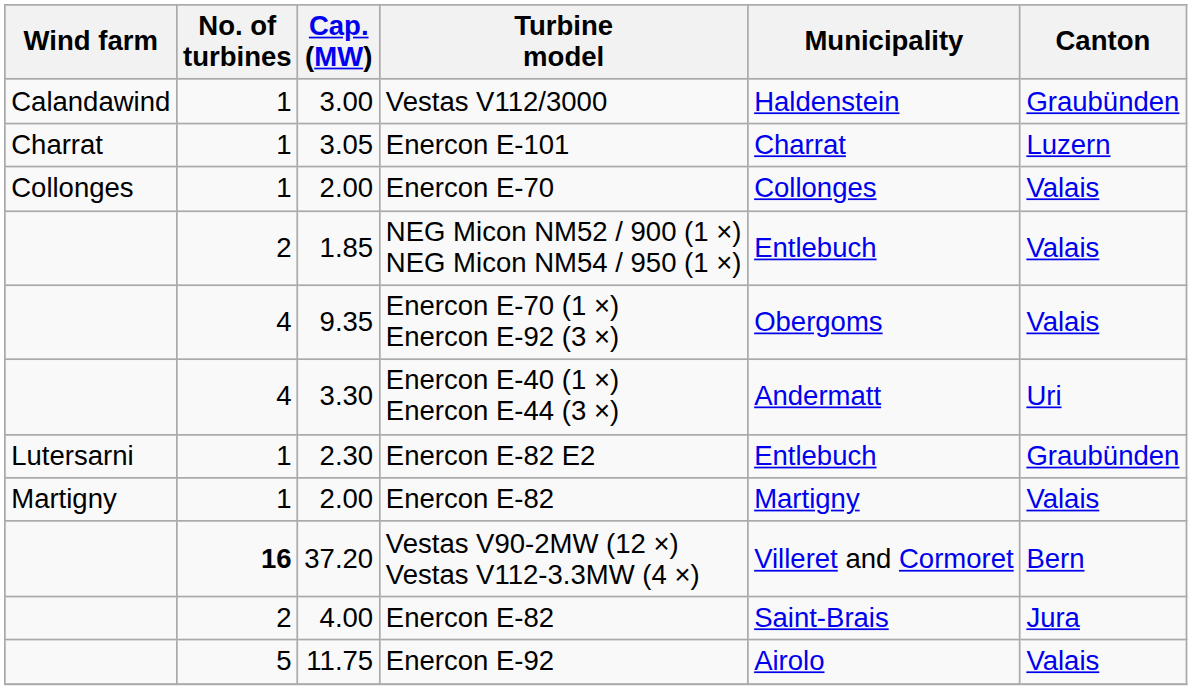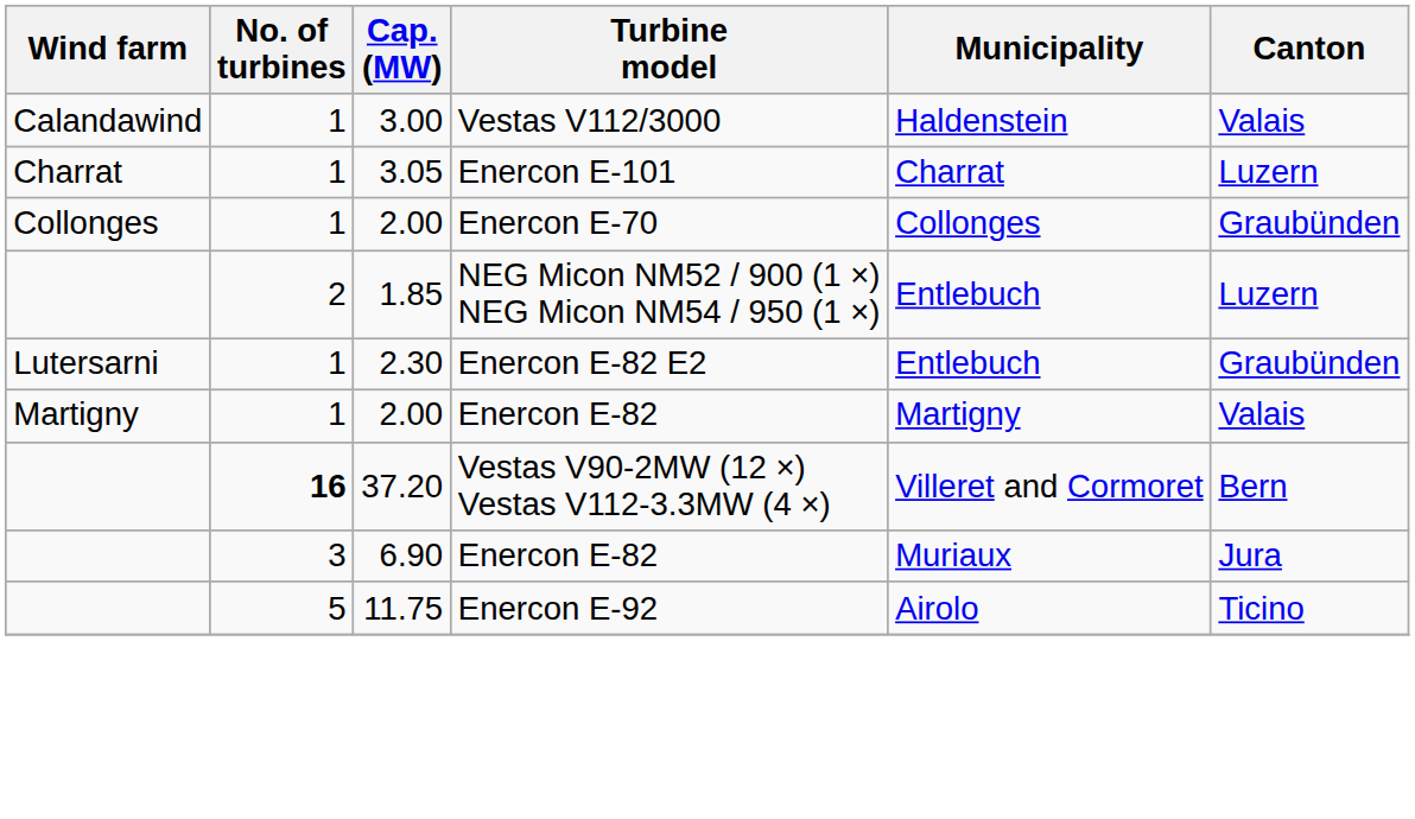 <table class="wikitable sortable">
 <tr>
 <th>Wind farm</th>
 <th>No. of<br>turbines</th>
 <th><a href='#'>Cap.</a><br>(<a href='#'>MW</a>)</th>
 <th>Turbine<br>model</th>
 <th>Municipality</th>
 <th>Canton</th>
 </tr>
 <tr>
 <td>Calandawind</td>
 <td style="text-align:right">1</td>
 <td style="text-align:right" data-sort-value="3050">3.00</td>
 <td>Vestas V112/3000 </td>
 <td><a href='#'>Haldenstein</a></td>
-<td><a href='#'>Graubünden</a></td>
+<td><a href='#'>Valais</a></td>
 </tr>
 <tr>
 <td>Charrat</td>
 <td style="text-align:right">1</td>
 <td style="text-align:right" data-sort-value="3050">3.05</td>
 <td>Enercon E-101</td>
 <td><a href='#'>Charrat</a></td>
 <td><a href='#'>Luzern</a></td>
 </tr>
 <tr>
 <td>Collonges</td>
 <td style="text-align:right">1</td>
 <td style="text-align:right" data-sort-value="2000">2.00</td>
 <td>Enercon E-70</td>
 <td><a href='#'>Collonges</a></td>
-<td><a href='#'>Valais</a></td>
+<td><a href='#'>Graubünden</a></td>
 </tr>
 <tr>
 <td></td>
 <td style="text-align:right">2</td>
 <td style="text-align:right" data-sort-value="1850">1.85</td>
 <td>NEG Micon NM52 / 900 (1 ×)<br>NEG Micon NM54 / 950 (1 ×)</td>
 <td><a href='#'>Entlebuch</a></td>
-<td><a href='#'>Valais</a></td>
-</tr>
-<tr>
-<td></td>
-<td style="text-align:right">4</td>
-<td style="text-align:right" data-sort-value="9350">9.35</td>
-<td>Enercon E-70 (1 ×)<br>Enercon E-92 (3 ×)</td>
-<td><a href='#'>Obergoms</a></td>
-<td><a href='#'>Valais</a></td>
-</tr>
-<tr>
-<td></td>
-<td style="text-align:right">4</td>
-<td style="text-align:right" data-sort-value="3300">3.30</td>
-<td>Enercon E-40 (1 ×)<br>Enercon E-44 (3 ×)</td>
-<td><a href='#'>Andermatt</a></td>
-<td><a href='#'>Uri</a></td>
+<td><a href='#'>Luzern</a></td>
 </tr>
 <tr>
 <td>Lutersarni</td>
 <td style="text-align:right">1</td>
 <td style="text-align:right" data-sort-value="2300">2.30</td>
 <td>Enercon E-82 E2</td>
 <td><a href='#'>Entlebuch</a></td>
 <td><a href='#'>Graubünden</a></td>
 </tr>
 <tr>
 <td>Martigny</td>
 <td style="text-align:right">1</td>
 <td style="text-align:right" data-sort-value="2000">2.00</td>
 <td>Enercon E-82</td>
 <td><a href='#'>Martigny</a></td>
 <td><a href='#'>Valais</a></td>
 </tr>
 <tr>
 <td></td>
 <td style="text-align:right"><strong>16</strong></td>
 <td style="text-align:right" data-sort-value="37200">37.20</td>
 <td>Vestas V90-2MW (12 ×)<br>Vestas V112-3.3MW (4 ×)</td>
 <td><a href='#'>Villeret</a> and <a href='#'>Cormoret</a></td>
 <td><a href='#'>Bern</a></td>
 </tr>
 <tr>
 <td></td>
-<td style="text-align:right">2</td>
-<td style="text-align:right" data-sort-value="4000">4.00</td>
+<td style="text-align:right">3</td>
+<td style="text-align:right" data-sort-value="6900">6.90</td>
 <td>Enercon E-82</td>
-<td><a href='#'>Saint-Brais</a></td>
+<td><a href='#'>Muriaux</a></td>
 <td><a href='#'>Jura</a></td>
 </tr>
 <tr>
 <td></td>
 <td style="text-align:right">5</td>
 <td style="text-align:right" data-sort-value="4000">11.75</td>
 <td>Enercon E-92 </td>
 <td><a href='#'>Airolo</a></td>
-<td><a href='#'>Valais</a></td>
+<td><a href='#'>Ticino</a></td>
 </tr>
 <tr>
 </tr>
 </table>
